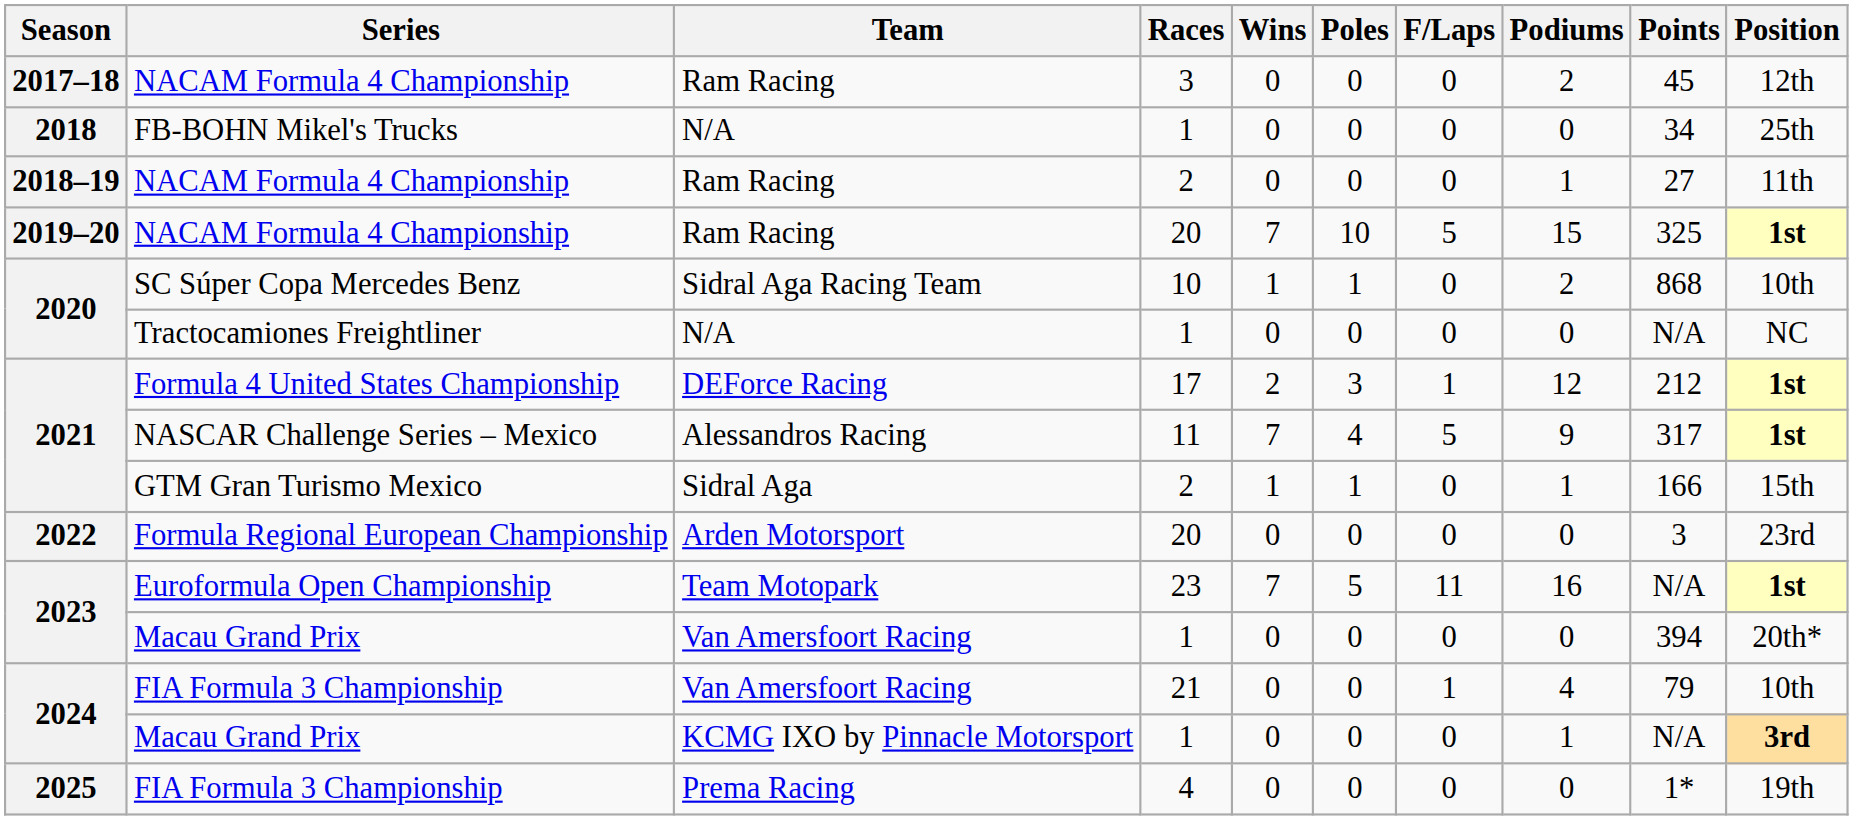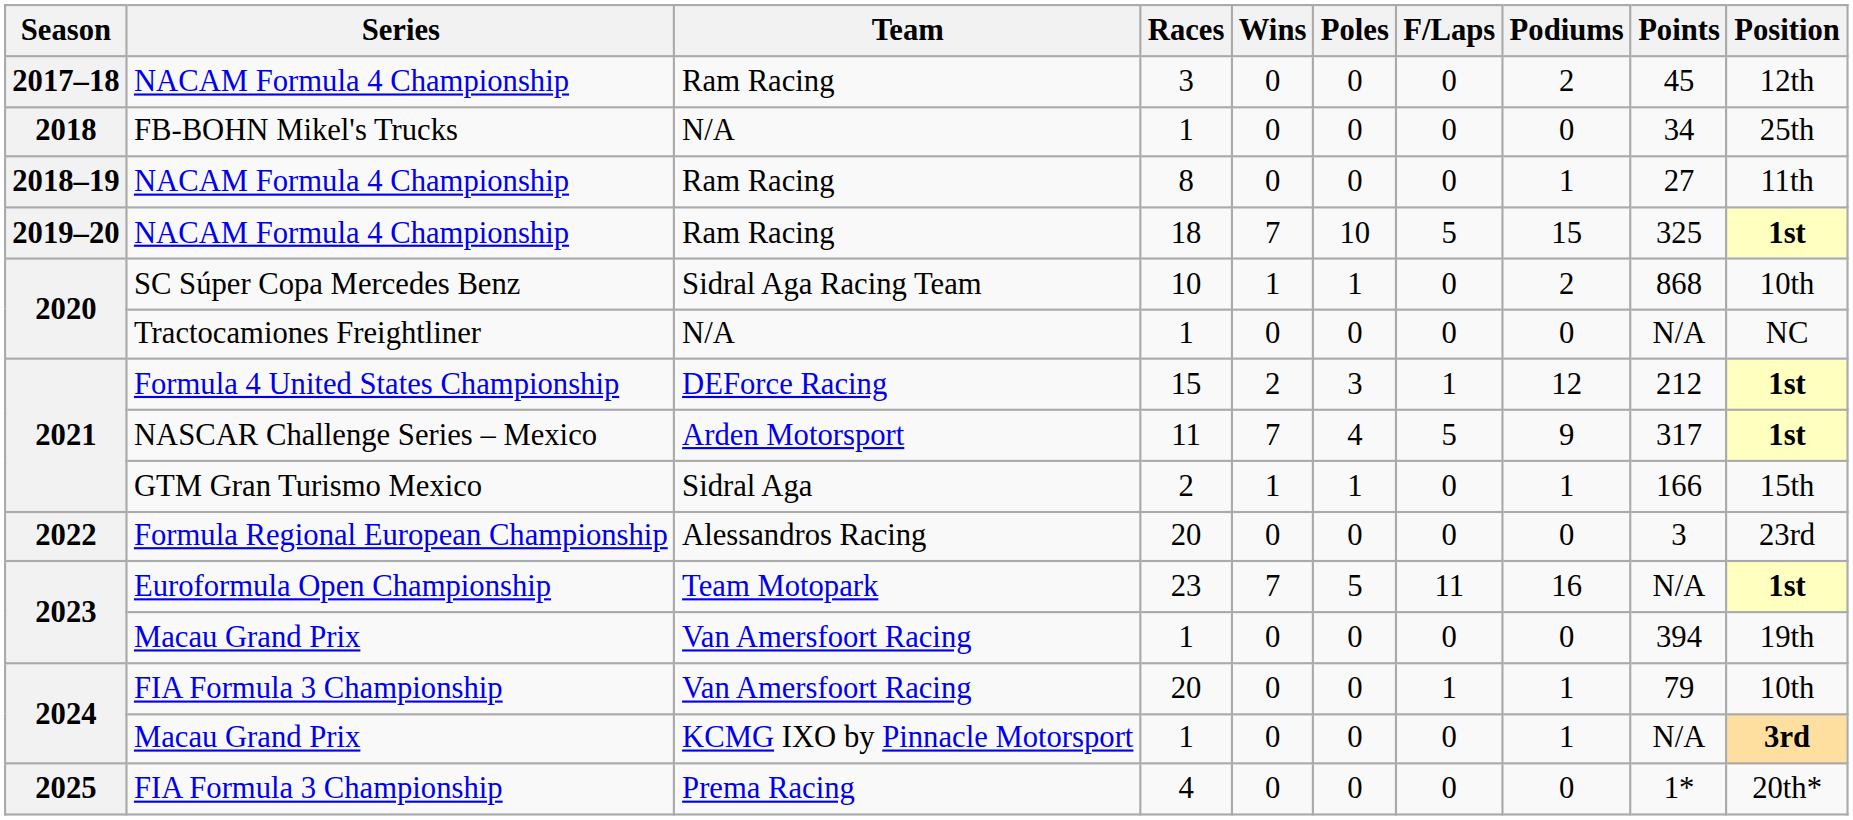 <table class="wikitable" style="font-size: 90%; text-align:center">
 <tr>
 <th>Season</th>
 <th>Series</th>
 <th>Team</th>
 <th>Races</th>
 <th>Wins</th>
 <th>Poles</th>
 <th>F/Laps</th>
 <th>Podiums</th>
 <th>Points</th>
 <th>Position</th>
 </tr>
 <tr>
 <th>2017–18</th>
 <td style="text-align:left;"><a href='#'>NACAM Formula 4 Championship</a></td>
 <td style="text-align:left;">Ram Racing</td>
 <td>3</td>
 <td>0</td>
 <td>0</td>
 <td>0</td>
 <td>2</td>
 <td>45</td>
 <td>12th</td>
 </tr>
 <tr>
 <th>2018</th>
 <td style="text-align:left;">FB-BOHN Mikel's Trucks</td>
 <td style="text-align:left;">N/A</td>
 <td>1</td>
 <td>0</td>
 <td>0</td>
 <td>0</td>
 <td>0</td>
 <td>34</td>
 <td>25th</td>
 </tr>
 <tr>
 <th>2018–19</th>
 <td style="text-align:left;"><a href='#'>NACAM Formula 4 Championship</a></td>
 <td style="text-align:left;">Ram Racing</td>
-<td>2</td>
+<td>8</td>
 <td>0</td>
 <td>0</td>
 <td>0</td>
 <td>1</td>
 <td>27</td>
 <td>11th</td>
 </tr>
 <tr>
 <th>2019–20</th>
 <td style="text-align:left;"><a href='#'>NACAM Formula 4 Championship</a></td>
 <td style="text-align:left;">Ram Racing</td>
-<td>20</td>
+<td>18</td>
 <td>7</td>
 <td>10</td>
 <td>5</td>
 <td>15</td>
 <td>325</td>
 <td style="background:#FFFFBF;"><strong>1st</strong></td>
 </tr>
 <tr>
 <th rowspan="2">2020</th>
 <td style="text-align:left;">SC Súper Copa Mercedes Benz</td>
 <td style="text-align:left;">Sidral Aga Racing Team</td>
 <td>10</td>
 <td>1</td>
 <td>1</td>
 <td>0</td>
 <td>2</td>
 <td>868</td>
 <td>10th</td>
 </tr>
 <tr>
 <td style="text-align:left;">Tractocamiones Freightliner</td>
 <td style="text-align:left;">N/A</td>
 <td>1</td>
 <td>0</td>
 <td>0</td>
 <td>0</td>
 <td>0</td>
 <td>N/A</td>
 <td>NC</td>
 </tr>
 <tr>
 <th rowspan="3">2021</th>
 <td style="text-align:left;"><a href='#'>Formula 4 United States Championship</a></td>
 <td style="text-align:left;"><a href='#'>DEForce Racing</a></td>
-<td>17</td>
+<td>15</td>
 <td>2</td>
 <td>3</td>
 <td>1</td>
 <td>12</td>
 <td>212</td>
 <td style="background:#FFFFBF;"><strong>1st</strong></td>
 </tr>
 <tr>
 <td style="text-align:left;">NASCAR Challenge Series – Mexico</td>
-<td style="text-align:left;">Alessandros Racing</td>
+<td style="text-align:left;"><a href='#'>Arden Motorsport</a></td>
 <td>11</td>
 <td>7</td>
 <td>4</td>
 <td>5</td>
 <td>9</td>
 <td>317</td>
 <td style="background:#FFFFBF;"><strong>1st</strong></td>
 </tr>
 <tr>
 <td style="text-align:left;">GTM Gran Turismo Mexico</td>
 <td style="text-align:left;">Sidral Aga</td>
 <td>2</td>
 <td>1</td>
 <td>1</td>
 <td>0</td>
 <td>1</td>
 <td>166</td>
 <td>15th</td>
 </tr>
 <tr>
 <th>2022</th>
 <td style="text-align:left;"><a href='#'>Formula Regional European Championship</a></td>
-<td style="text-align:left;"><a href='#'>Arden Motorsport</a></td>
+<td style="text-align:left;">Alessandros Racing</td>
 <td>20</td>
 <td>0</td>
 <td>0</td>
 <td>0</td>
 <td>0</td>
 <td>3</td>
 <td>23rd</td>
 </tr>
 <tr>
 <th rowspan="2">2023</th>
 <td style="text-align:left;"><a href='#'>Euroformula Open Championship</a></td>
 <td style="text-align:left;"><a href='#'>Team Motopark</a></td>
 <td>23</td>
 <td>7</td>
 <td>5</td>
 <td>11</td>
 <td>16</td>
 <td>N/A</td>
 <td style="background:#FFFFBF;"><strong>1st</strong></td>
 </tr>
 <tr>
 <td style="text-align:left;"><a href='#'>Macau Grand Prix</a></td>
 <td style="text-align:left;"><a href='#'>Van Amersfoort Racing</a></td>
 <td>1</td>
 <td>0</td>
 <td>0</td>
 <td>0</td>
 <td>0</td>
 <td>394</td>
-<td>20th*</td>
+<td>19th</td>
 </tr>
 <tr>
 <th rowspan="2">2024</th>
 <td style="text-align:left;"><a href='#'>FIA Formula 3 Championship</a></td>
 <td style="text-align:left;"><a href='#'>Van Amersfoort Racing</a></td>
-<td>21</td>
+<td>20</td>
 <td>0</td>
 <td>0</td>
 <td>1</td>
-<td>4</td>
+<td>1</td>
 <td>79</td>
 <td>10th</td>
 </tr>
 <tr>
 <td style="text-align:left;"><a href='#'>Macau Grand Prix</a></td>
 <td style="text-align:left;"><a href='#'>KCMG</a> IXO by <a href='#'>Pinnacle Motorsport</a></td>
 <td>1</td>
 <td>0</td>
 <td>0</td>
 <td>0</td>
 <td>1</td>
 <td>N/A</td>
 <td style="background:#FFDF9F;"><strong>3rd</strong></td>
 </tr>
 <tr>
 <th>2025</th>
 <td style="text-align:left;"><a href='#'>FIA Formula 3 Championship</a></td>
 <td style="text-align:left;"><a href='#'>Prema Racing</a></td>
 <td>4</td>
 <td>0</td>
 <td>0</td>
 <td>0</td>
 <td>0</td>
 <td>1*</td>
-<td>19th</td>
+<td>20th*</td>
 </tr>
 </table>
